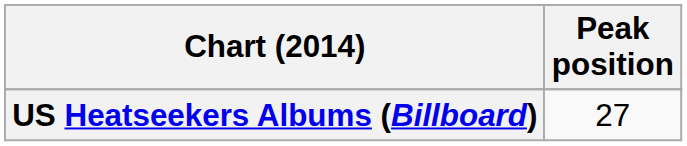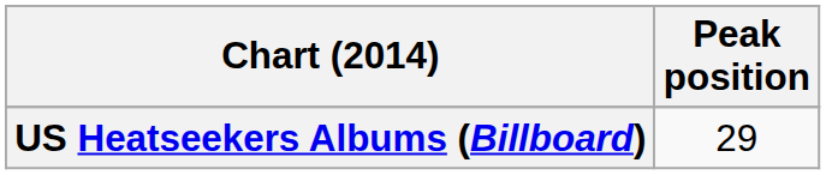 <table class="wikitable plainrowheaders sortable" style="text-align:center;">
 <tr>
 <th scope="col">Chart (2014)</th>
 <th scope="col">Peak<br>position</th>
 </tr>
 <tr>
 </tr>
 <tr>
 </tr>
 <tr>
 </tr>
 <tr>
 </tr>
 <tr>
 </tr>
 <tr>
 </tr>
 <tr>
 </tr>
 <tr>
 <th scope="row">US <a href='#'>Heatseekers Albums</a> (<em><a href='#'>Billboard</a></em>)</th>
-<td>27</td>
+<td>29</td>
 </tr>
 </table>
